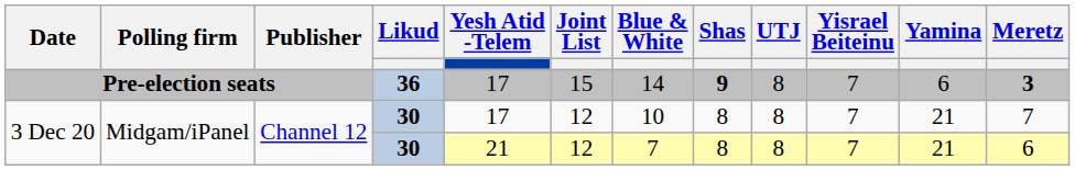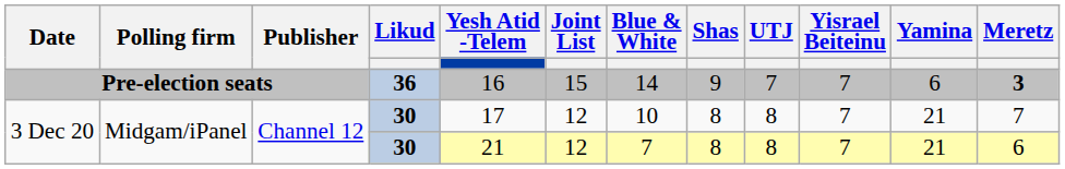 <table class="wikitable sortable" style=text-align:center;font-size:90%;line-height:13px>
 <tr>
 <th rowspan=2>Date</th>
 <th rowspan=2>Polling firm</th>
 <th rowspan=2>Publisher</th>
 <th><a href='#'>Likud</a></th>
 <th><a href='#'>Yesh Atid<br>-Telem</a></th>
 <th><a href='#'>Joint<br>List</a></th>
 <th><a href='#'>Blue &<br>White</a></th>
 <th><a href='#'>Shas</a></th>
 <th><a href='#'>UTJ</a></th>
 <th><a href='#'>Yisrael<br>Beiteinu</a></th>
 <th><a href='#'>Yamina</a></th>
 <th><a href='#'>Meretz</a></th>
 </tr>
 <tr>
 <th style=background:></th>
 <th style=background:#003BA3></th>
 <th style=background:></th>
 <th style=background:></th>
 <th style=background:></th>
 <th style=background:></th>
 <th style=background:></th>
 <th style=background:></th>
 <th style=background:></th>
 </tr>
 <tr style=background:silver>
 <td colspan=3><strong>Pre-election seats</strong></td>
 <td style=background:#BBCDE4><strong>36</strong>	</td>
-<td>17					</td>
+<td>16					</td>
 <td>15					</td>
 <td>14					</td>
-<td><strong>9					</strong></td>
-<td>8					</td>
+<td>9					</td>
+<td>7					</td>
 <td>7					</td>
 <td>6					</td>
 <td><strong>3					</strong></td>
 </tr>
 <tr>
 <td rowspan=2 data-sort-value=2020-12-03>3 Dec 20</td>
 <td rowspan=2>Midgam/iPanel</td>
 <td rowspan=2><a href='#'>Channel 12</a></td>
 <td style=background:#BBCDE4><strong>30</strong>	</td>
 <td>17					</td>
 <td>12					</td>
 <td>10					</td>
 <td>8					</td>
 <td>8					</td>
 <td>7					</td>
 <td>21					</td>
 <td>7					</td>
 </tr>
 <tr style=background:#fffdb0>
 <td style=background:#BBCDE4><strong>30</strong>	</td>
 <td>21					</td>
 <td>12					</td>
 <td>7					</td>
 <td>8					</td>
 <td>8					</td>
 <td>7					</td>
 <td>21					</td>
 <td>6					</td>
 </tr>
 </table>
